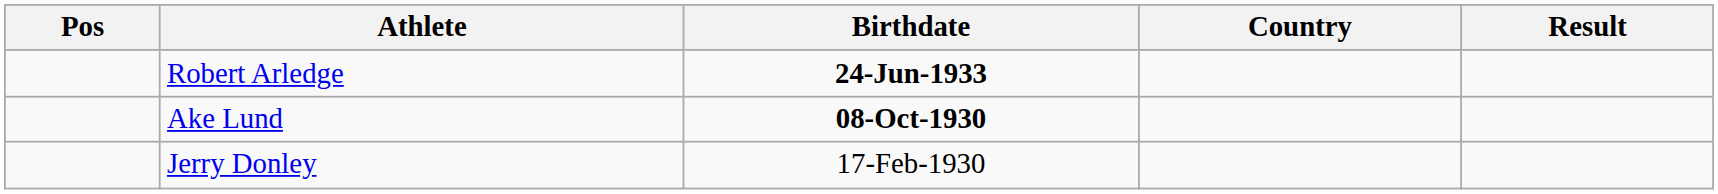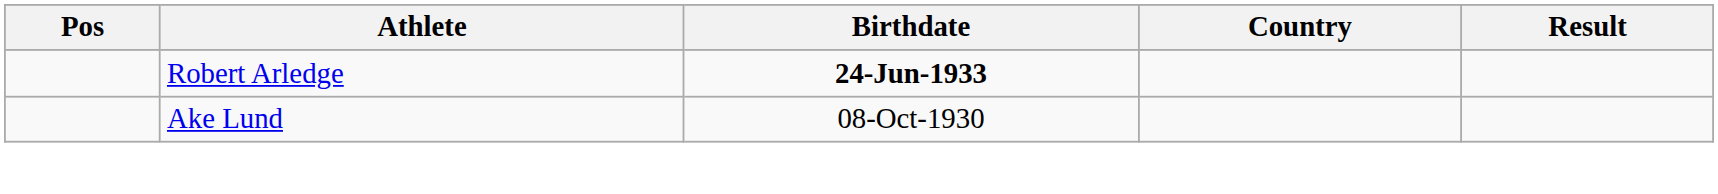 <table class="wikitable"  style="text-align:center; width:60%;">
 <tr>
 <th>Pos</th>
 <th>Athlete</th>
 <th>Birthdate</th>
 <th>Country</th>
 <th>Result</th>
 </tr>
 <tr>
 <td align=center></td>
 <td align=left><a href='#'>Robert Arledge</a></td>
 <td><strong>24-Jun-1933</strong></td>
 <td align=left></td>
 <td></td>
 </tr>
 <tr>
 <td align=center></td>
 <td align=left><a href='#'>Ake Lund</a></td>
-<td><strong>08-Oct-1930</strong></td>
-<td align=left></td>
-<td></td>
-</tr>
-<tr>
-<td align=center></td>
-<td align=left><a href='#'>Jerry Donley</a></td>
-<td>17-Feb-1930</td>
+<td>08-Oct-1930</td>
 <td align=left></td>
 <td></td>
 </tr>
 </table>
